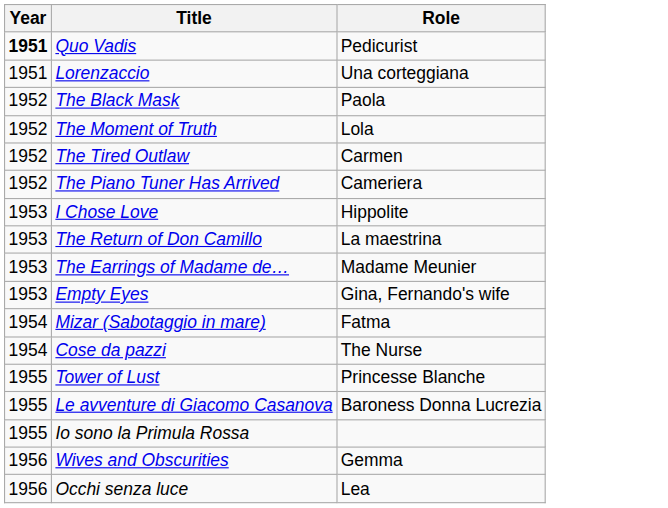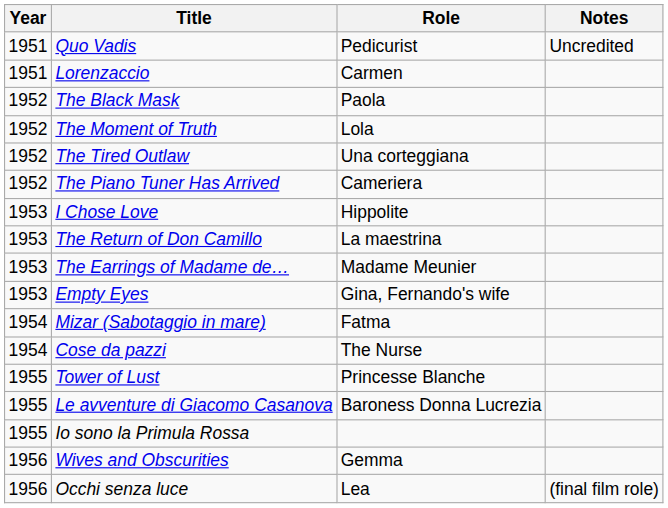 <table class="wikitable">
 <tr>
 <th>Year</th>
 <th>Title</th>
 <th>Role</th>
+<th>Notes</th>
 </tr>
 <tr>
-<td><strong>1951</strong></td>
+<td>1951</td>
 <td><em><a href='#'>Quo Vadis</a></em></td>
 <td>Pedicurist</td>
+<td>Uncredited</td>
 </tr>
 <tr>
 <td>1951</td>
 <td><em><a href='#'>Lorenzaccio</a></em></td>
-<td>Una corteggiana</td>
+<td>Carmen</td>
+<td></td>
 </tr>
 <tr>
 <td>1952</td>
 <td><em><a href='#'>The Black Mask</a></em></td>
 <td>Paola</td>
+<td></td>
 </tr>
 <tr>
 <td>1952</td>
 <td><em><a href='#'>The Moment of Truth</a></em></td>
 <td>Lola</td>
+<td></td>
 </tr>
 <tr>
 <td>1952</td>
 <td><em><a href='#'>The Tired Outlaw</a></em></td>
-<td>Carmen</td>
+<td>Una corteggiana</td>
+<td></td>
 </tr>
 <tr>
 <td>1952</td>
 <td><em><a href='#'>The Piano Tuner Has Arrived</a></em></td>
 <td>Cameriera</td>
+<td></td>
 </tr>
 <tr>
 <td>1953</td>
 <td><em><a href='#'>I Chose Love</a></em></td>
 <td>Hippolite</td>
+<td></td>
 </tr>
 <tr>
 <td>1953</td>
 <td><em><a href='#'>The Return of Don Camillo</a></em></td>
 <td>La maestrina</td>
+<td></td>
 </tr>
 <tr>
 <td>1953</td>
 <td><em><a href='#'>The Earrings of Madame de…</a></em></td>
 <td>Madame Meunier</td>
+<td></td>
 </tr>
 <tr>
 <td>1953</td>
 <td><em><a href='#'>Empty Eyes</a></em></td>
 <td>Gina, Fernando's wife</td>
+<td></td>
 </tr>
 <tr>
 <td>1954</td>
 <td><em><a href='#'>Mizar (Sabotaggio in mare)</a></em></td>
 <td>Fatma</td>
+<td></td>
 </tr>
 <tr>
 <td>1954</td>
 <td><em><a href='#'>Cose da pazzi</a></em></td>
 <td>The Nurse</td>
+<td></td>
 </tr>
 <tr>
 <td>1955</td>
 <td><em><a href='#'>Tower of Lust</a></em></td>
 <td>Princesse Blanche</td>
+<td></td>
 </tr>
 <tr>
 <td>1955</td>
 <td><em><a href='#'>Le avventure di Giacomo Casanova</a></em></td>
 <td>Baroness Donna Lucrezia</td>
+<td></td>
 </tr>
 <tr>
 <td>1955</td>
 <td><em>Io sono la Primula Rossa</em></td>
+<td></td>
 <td></td>
 </tr>
 <tr>
 <td>1956</td>
 <td><em><a href='#'>Wives and Obscurities</a></em></td>
 <td>Gemma</td>
+<td></td>
 </tr>
 <tr>
 <td>1956</td>
 <td><em>Occhi senza luce</em></td>
 <td>Lea</td>
+<td>(final film role)</td>
 </tr>
 </table>
